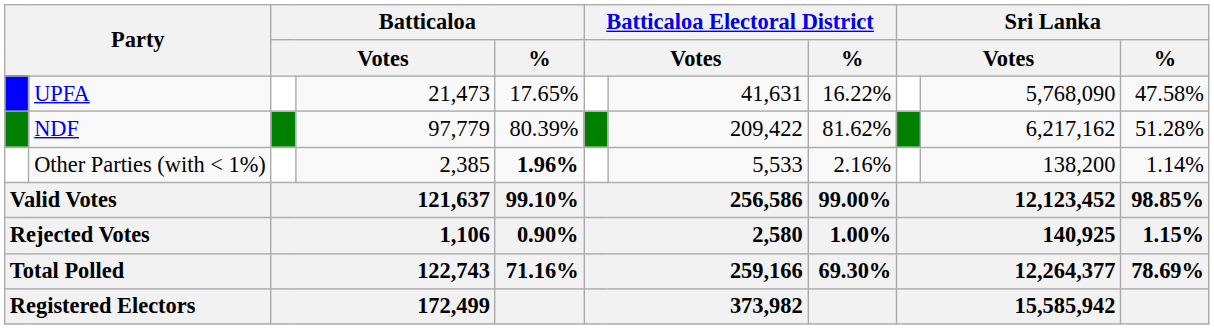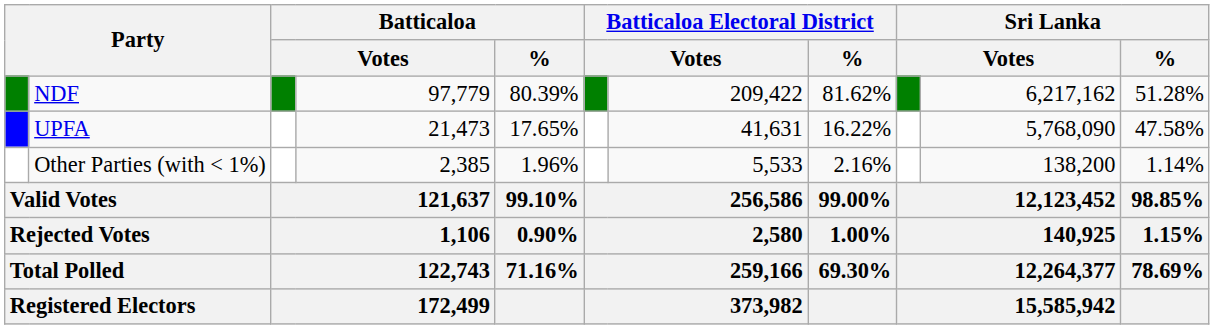 <table class="wikitable">
 <tr>
 <th colspan="2" width="144px"rowspan="2">Party</th>
 <th colspan="3" width="216px">Batticaloa</th>
 <th colspan="3" width="216px"><a href='#'>Batticaloa Electoral District</a></th>
 <th colspan="3" width="216px">Sri Lanka</th>
 </tr>
 <tr>
 <th colspan="2" width="144px">Votes</th>
 <th>%</th>
 <th colspan="2" width="144px">Votes</th>
 <th>%</th>
 <th colspan="2" width="144px">Votes</th>
 <th>%</th>
 </tr>
 <tr>
+<td style="background-color:green;" width="10px"></td>
+<td style="text-align:left;"><a href='#'>NDF</a></td>
+<td style="background-color:green;" width="10px"></td>
+<td style="text-align:right;">97,779</td>
+<td style="text-align:right;">80.39%</td>
+<td style="background-color:green;" width="10px"></td>
+<td style="text-align:right;">209,422</td>
+<td style="text-align:right;">81.62%</td>
+<td style="background-color:green;" width="10px"></td>
+<td style="text-align:right;">6,217,162</td>
+<td style="text-align:right;">51.28%</td>
+</tr>
+<tr>
 <td style="background-color:blue;" width="10px"></td>
 <td style="text-align:left;"><a href='#'>UPFA</a></td>
 <td style="background-color:white;" width="10px"></td>
 <td style="text-align:right;">21,473</td>
 <td style="text-align:right;">17.65%</td>
 <td style="background-color:white;" width="10px"></td>
 <td style="text-align:right;">41,631</td>
 <td style="text-align:right;">16.22%</td>
 <td style="background-color:white;" width="10px"></td>
 <td style="text-align:right;">5,768,090</td>
 <td style="text-align:right;">47.58%</td>
 </tr>
 <tr>
-<td style="background-color:green;" width="10px"></td>
-<td style="text-align:left;"><a href='#'>NDF</a></td>
-<td style="background-color:green;" width="10px"></td>
-<td style="text-align:right;">97,779</td>
-<td style="text-align:right;">80.39%</td>
-<td style="background-color:green;" width="10px"></td>
-<td style="text-align:right;">209,422</td>
-<td style="text-align:right;">81.62%</td>
-<td style="background-color:green;" width="10px"></td>
-<td style="text-align:right;">6,217,162</td>
-<td style="text-align:right;">51.28%</td>
-</tr>
-<tr>
 <td style="background-color:white;" width="10px"></td>
 <td style="text-align:left;">Other Parties (with < 1%)</td>
 <td style="background-color:white;" width="10px"></td>
 <td style="text-align:right;">2,385</td>
-<td style="text-align:right;"><strong>1.96%</strong></td>
+<td style="text-align:right;">1.96%</td>
 <td style="background-color:white;" width="10px"></td>
 <td style="text-align:right;">5,533</td>
 <td style="text-align:right;">2.16%</td>
 <td style="background-color:white;" width="10px"></td>
 <td style="text-align:right;">138,200</td>
 <td style="text-align:right;">1.14%</td>
 </tr>
 <tr>
 <th colspan="2" width="144px"style="text-align:left;">Valid Votes</th>
 <th style="text-align:right;"colspan="2" width="144px">121,637</th>
 <th style="text-align:right;">99.10%</th>
 <th style="text-align:right;"colspan="2" width="144px">256,586</th>
 <th style="text-align:right;">99.00%</th>
 <th style="text-align:right;"colspan="2" width="144px">12,123,452</th>
 <th style="text-align:right;">98.85%</th>
 </tr>
 <tr>
 <th colspan="2" width="144px"style="text-align:left;">Rejected Votes</th>
 <th style="text-align:right;"colspan="2" width="144px">1,106</th>
 <th style="text-align:right;">0.90%</th>
 <th style="text-align:right;"colspan="2" width="144px">2,580</th>
 <th style="text-align:right;">1.00%</th>
 <th style="text-align:right;"colspan="2" width="144px">140,925</th>
 <th style="text-align:right;">1.15%</th>
 </tr>
 <tr>
 <th colspan="2" width="144px"style="text-align:left;">Total Polled</th>
 <th style="text-align:right;"colspan="2" width="144px">122,743</th>
 <th style="text-align:right;">71.16%</th>
 <th style="text-align:right;"colspan="2" width="144px">259,166</th>
 <th style="text-align:right;">69.30%</th>
 <th style="text-align:right;"colspan="2" width="144px">12,264,377</th>
 <th style="text-align:right;">78.69%</th>
 </tr>
 <tr>
 <th colspan="2" width="144px"style="text-align:left;">Registered Electors</th>
 <th style="text-align:right;"colspan="2" width="144px">172,499</th>
 <th></th>
 <th style="text-align:right;"colspan="2" width="144px">373,982</th>
 <th></th>
 <th style="text-align:right;"colspan="2" width="144px">15,585,942</th>
 <th></th>
 </tr>
 </table>
